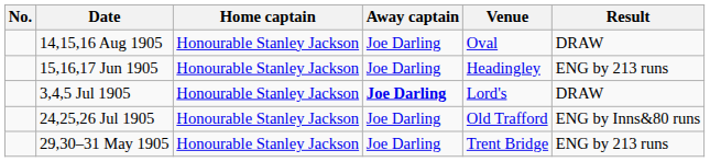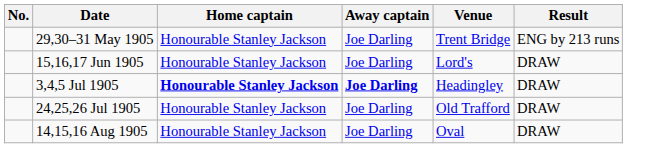 <table class="wikitable">
 <tr>
 <th>No.</th>
 <th>Date</th>
 <th>Home captain</th>
 <th>Away captain</th>
 <th>Venue</th>
 <th>Result</th>
 </tr>
 <tr>
 <td></td>
-<td>14,15,16 Aug 1905</td>
+<td>29,30–31 May 1905</td>
 <td><a href='#'>Honourable Stanley Jackson</a></td>
 <td><a href='#'>Joe Darling</a></td>
-<td><a href='#'>Oval</a></td>
-<td>DRAW</td>
+<td><a href='#'>Trent Bridge</a></td>
+<td>ENG by 213 runs</td>
 </tr>
 <tr>
 <td></td>
 <td>15,16,17 Jun 1905</td>
 <td><a href='#'>Honourable Stanley Jackson</a></td>
 <td><a href='#'>Joe Darling</a></td>
-<td><a href='#'>Headingley</a></td>
-<td>ENG by 213 runs</td>
+<td><a href='#'>Lord's</a></td>
+<td>DRAW</td>
 </tr>
 <tr>
 <td></td>
 <td>3,4,5 Jul 1905</td>
-<td><a href='#'>Honourable Stanley Jackson</a></td>
+<td><strong><a href='#'>Honourable Stanley Jackson</a></strong></td>
 <td><strong><a href='#'>Joe Darling</a></strong></td>
-<td><a href='#'>Lord's</a></td>
+<td><a href='#'>Headingley</a></td>
 <td>DRAW</td>
 </tr>
 <tr>
 <td></td>
 <td>24,25,26 Jul 1905</td>
 <td><a href='#'>Honourable Stanley Jackson</a></td>
 <td><a href='#'>Joe Darling</a></td>
 <td><a href='#'>Old Trafford</a></td>
-<td>ENG by Inns&80 runs</td>
+<td>DRAW</td>
 </tr>
 <tr>
 <td></td>
-<td>29,30–31 May 1905</td>
+<td>14,15,16 Aug 1905</td>
 <td><a href='#'>Honourable Stanley Jackson</a></td>
 <td><a href='#'>Joe Darling</a></td>
-<td><a href='#'>Trent Bridge</a></td>
-<td>ENG by 213 runs</td>
+<td><a href='#'>Oval</a></td>
+<td>DRAW</td>
 </tr>
 </table>
